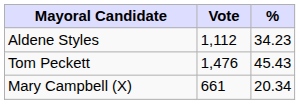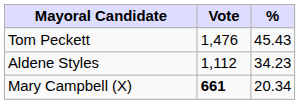 <table class="wikitable">
 <tr>
 <th style="background:#ddf; width:200px;">Mayoral Candidate </th>
 <th style="background:#ddf; width:50px;">Vote</th>
 <th style="background:#ddf; width:30px;">%</th>
 </tr>
 <tr>
+<td>Tom Peckett</td>
+<td>1,476</td>
+<td>45.43</td>
+</tr>
+<tr>
 <td>Aldene Styles</td>
 <td>1,112</td>
 <td>34.23</td>
 </tr>
 <tr>
-<td>Tom Peckett</td>
-<td>1,476</td>
-<td>45.43</td>
-</tr>
-<tr>
 <td>Mary Campbell (X)</td>
-<td>661</td>
+<td><strong>661</strong></td>
 <td>20.34</td>
 </tr>
 </table>
